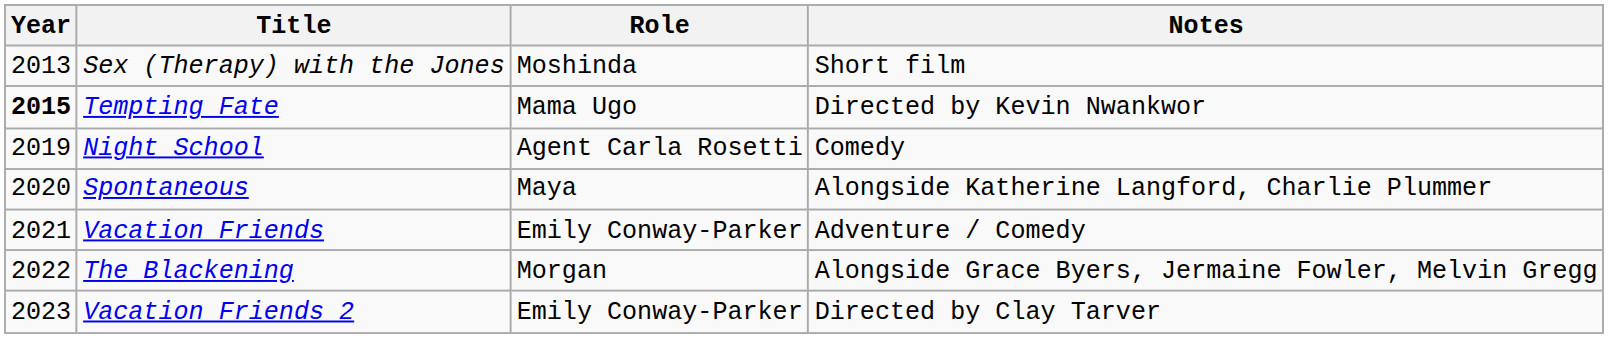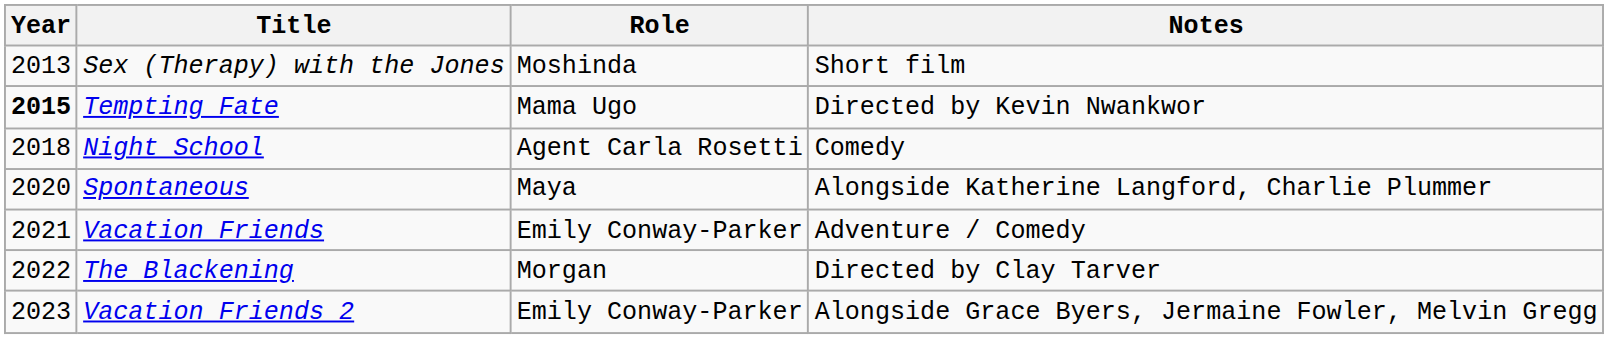 <table class="wikitable sortable">
 <tr>
 <th>Year</th>
 <th>Title</th>
 <th>Role</th>
 <th>Notes</th>
 </tr>
 <tr>
 <td>2013</td>
 <td><em>Sex (Therapy) with the Jones</em></td>
 <td>Moshinda</td>
 <td>Short film</td>
 </tr>
 <tr>
 <td><strong>2015</strong></td>
 <td><em><a href='#'>Tempting Fate</a></em></td>
 <td>Mama Ugo</td>
 <td>Directed by Kevin Nwankwor</td>
 </tr>
 <tr>
-<td>2019</td>
+<td>2018</td>
 <td><em><a href='#'>Night School</a></em></td>
 <td>Agent Carla Rosetti</td>
 <td>Comedy</td>
 </tr>
 <tr>
 <td>2020</td>
 <td><em><a href='#'>Spontaneous</a></em></td>
 <td>Maya</td>
 <td>Alongside Katherine Langford, Charlie Plummer</td>
 </tr>
 <tr>
 <td>2021</td>
 <td><em><a href='#'>Vacation Friends</a></em></td>
 <td>Emily Conway-Parker</td>
 <td>Adventure / Comedy</td>
 </tr>
 <tr>
 <td>2022</td>
 <td><em><a href='#'>The Blackening</a></em></td>
 <td>Morgan</td>
-<td>Alongside Grace Byers, Jermaine Fowler, Melvin Gregg</td>
+<td>Directed by Clay Tarver</td>
 </tr>
 <tr>
 <td>2023</td>
 <td><em><a href='#'>Vacation Friends 2</a></em></td>
 <td>Emily Conway-Parker</td>
-<td>Directed by Clay Tarver</td>
+<td>Alongside Grace Byers, Jermaine Fowler, Melvin Gregg</td>
 </tr>
 </table>
